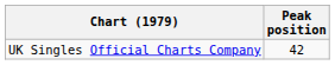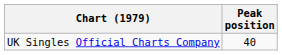 <table class="wikitable sortable">
 <tr>
 <th>Chart (1979)</th>
 <th align="center">Peak<br>position</th>
 </tr>
 <tr 2>
 <td>UK Singles <a href='#'>Official Charts Company</a></td>
-<td align="center">42</td>
+<td align="center">40</td>
 </tr>
 </table>
